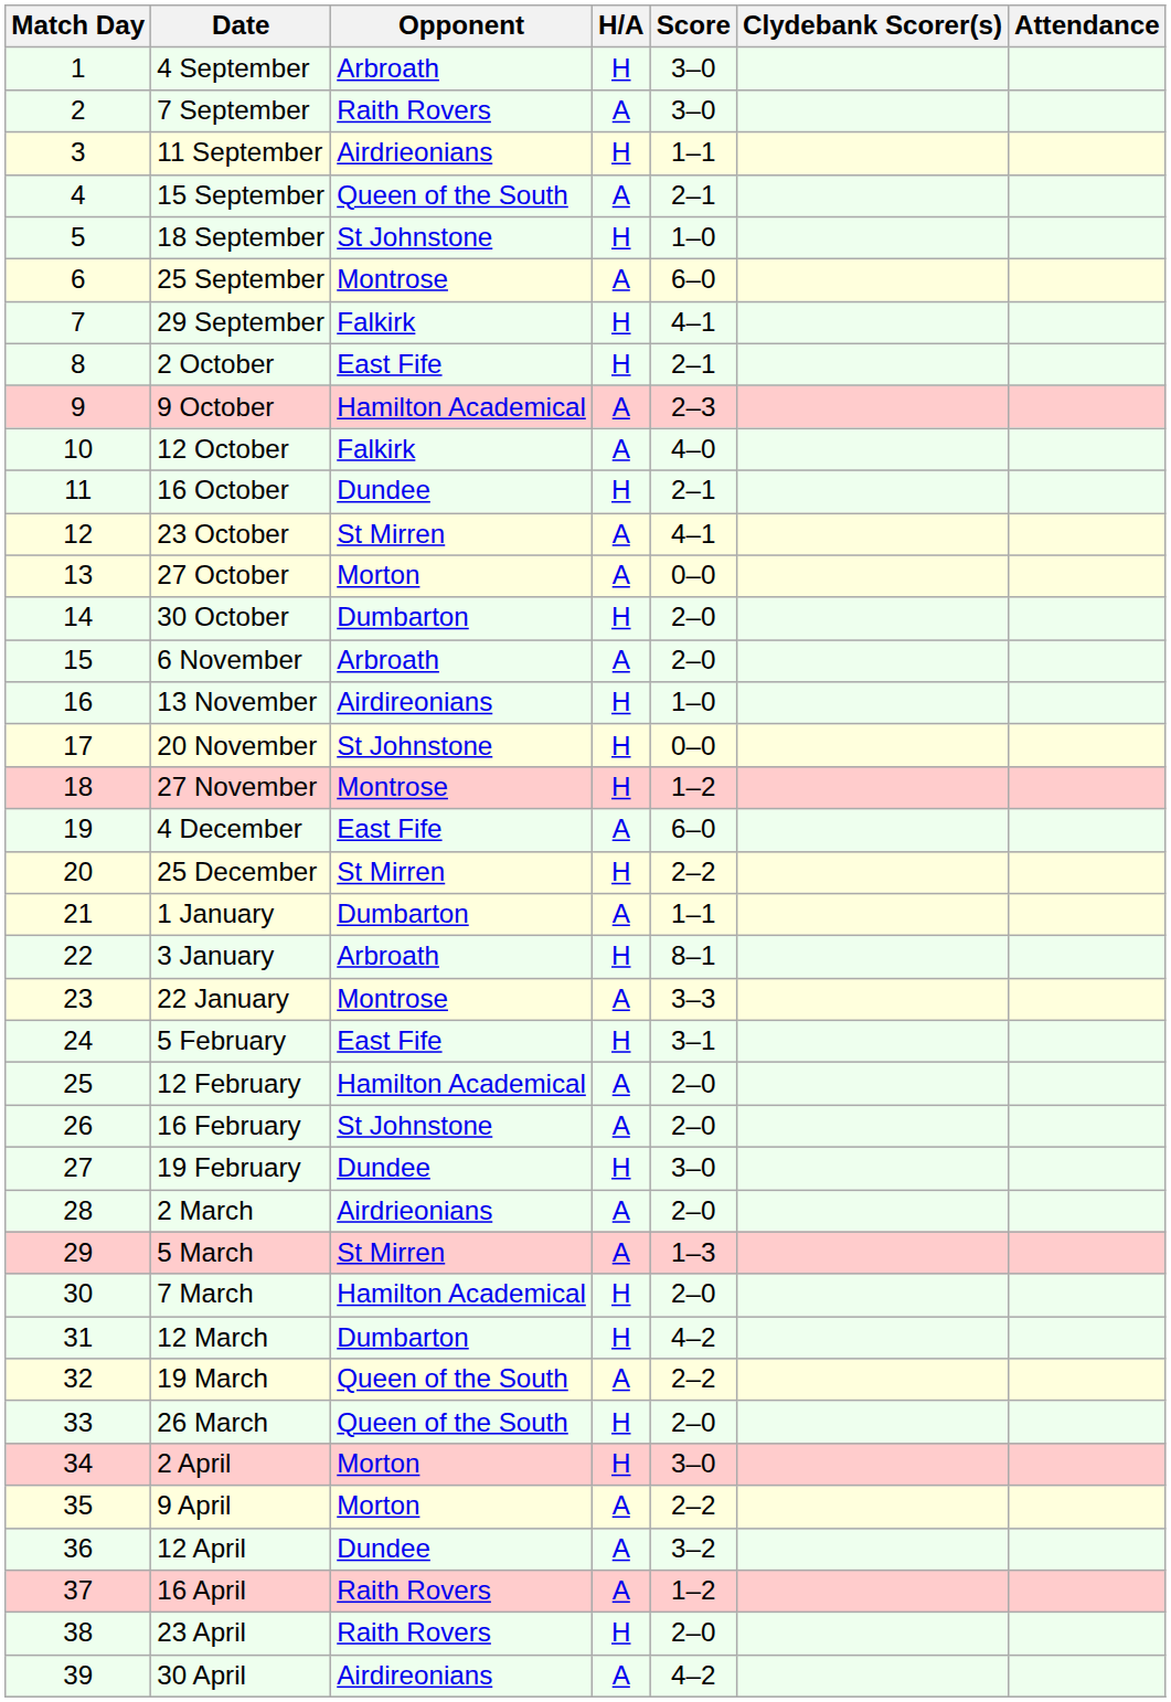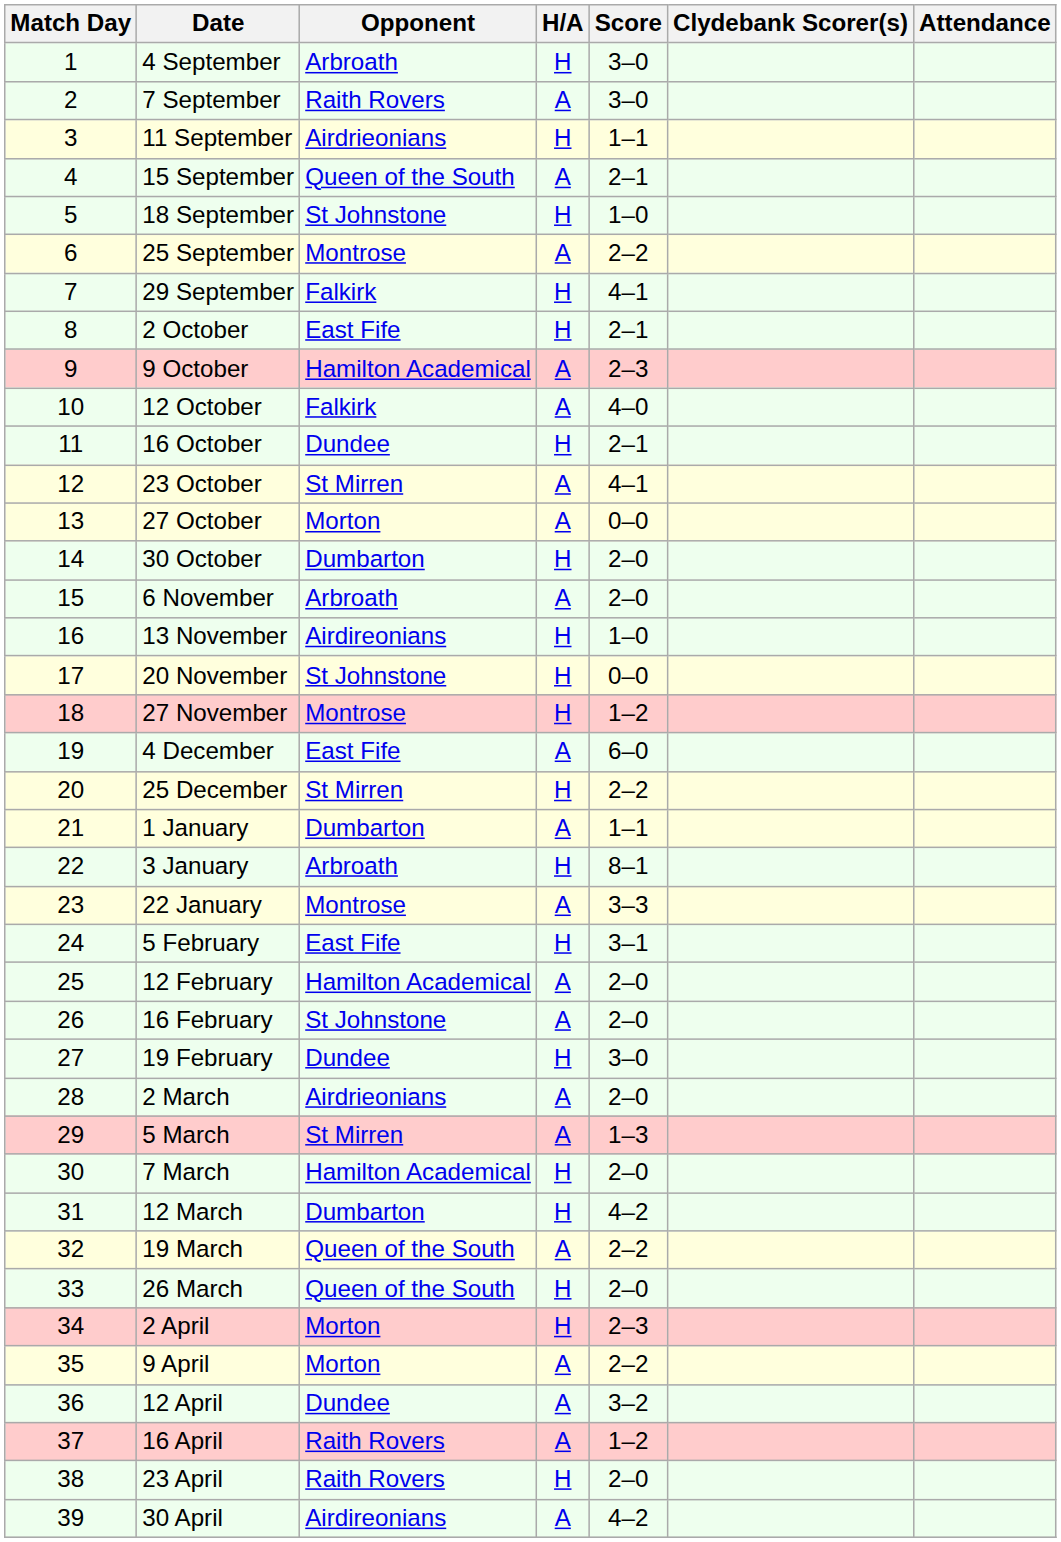 <table class="wikitable" style="text-align:center">
 <tr>
 <th>Match Day</th>
 <th>Date</th>
 <th>Opponent</th>
 <th>H/A</th>
 <th>Score</th>
 <th>Clydebank Scorer(s)</th>
 <th>Attendance</th>
 </tr>
 <tr bgcolor=#EEFFEE>
 <td>1</td>
 <td align=left>4 September</td>
 <td align=left><a href='#'>Arbroath</a></td>
 <td><a href='#'>H</a></td>
 <td>3–0</td>
 <td align=left></td>
 <td></td>
 </tr>
 <tr bgcolor=#EEFFEE>
 <td>2</td>
 <td align=left>7 September</td>
 <td align=left><a href='#'>Raith Rovers</a></td>
 <td><a href='#'>A</a></td>
 <td>3–0</td>
 <td align=left></td>
 <td></td>
 </tr>
 <tr bgcolor=#FFFFDD>
 <td>3</td>
 <td align=left>11 September</td>
 <td align=left><a href='#'>Airdrieonians</a></td>
 <td><a href='#'>H</a></td>
 <td>1–1</td>
 <td align=left></td>
 <td></td>
 </tr>
 <tr bgcolor=#EEFFEE>
 <td>4</td>
 <td align=left>15 September</td>
 <td align=left><a href='#'>Queen of the South</a></td>
 <td><a href='#'>A</a></td>
 <td>2–1</td>
 <td align=left></td>
 <td></td>
 </tr>
 <tr bgcolor=#EEFFEE>
 <td>5</td>
 <td align=left>18 September</td>
 <td align=left><a href='#'>St Johnstone</a></td>
 <td><a href='#'>H</a></td>
 <td>1–0</td>
 <td align=left></td>
 <td></td>
 </tr>
 <tr bgcolor=#FFFFDD>
 <td>6</td>
 <td align=left>25 September</td>
 <td align=left><a href='#'>Montrose</a></td>
 <td><a href='#'>A</a></td>
-<td>6–0</td>
+<td>2–2</td>
 <td align=left></td>
 <td></td>
 </tr>
 <tr bgcolor=#EEFFEE>
 <td>7</td>
 <td align=left>29 September</td>
 <td align=left><a href='#'>Falkirk</a></td>
 <td><a href='#'>H</a></td>
 <td>4–1</td>
 <td align=left></td>
 <td></td>
 </tr>
 <tr bgcolor=#EEFFEE>
 <td>8</td>
 <td align=left>2 October</td>
 <td align=left><a href='#'>East Fife</a></td>
 <td><a href='#'>H</a></td>
 <td>2–1</td>
 <td align=left></td>
 <td></td>
 </tr>
 <tr bgcolor=#FFCCCC>
 <td>9</td>
 <td align=left>9 October</td>
 <td align=left><a href='#'>Hamilton Academical</a></td>
 <td><a href='#'>A</a></td>
 <td>2–3</td>
 <td align=left></td>
 <td></td>
 </tr>
 <tr bgcolor=#EEFFEE>
 <td>10</td>
 <td align=left>12 October</td>
 <td align=left><a href='#'>Falkirk</a></td>
 <td><a href='#'>A</a></td>
 <td>4–0</td>
 <td align=left></td>
 <td></td>
 </tr>
 <tr bgcolor=#EEFFEE>
 <td>11</td>
 <td align=left>16 October</td>
 <td align=left><a href='#'>Dundee</a></td>
 <td><a href='#'>H</a></td>
 <td>2–1</td>
 <td align=left></td>
 <td></td>
 </tr>
 <tr bgcolor=#FFFFDD>
 <td>12</td>
 <td align=left>23 October</td>
 <td align=left><a href='#'>St Mirren</a></td>
 <td><a href='#'>A</a></td>
 <td>4–1</td>
 <td align=left></td>
 <td></td>
 </tr>
 <tr bgcolor=#FFFFDD>
 <td>13</td>
 <td align=left>27 October</td>
 <td align=left><a href='#'>Morton</a></td>
 <td><a href='#'>A</a></td>
 <td>0–0</td>
 <td align=left></td>
 <td></td>
 </tr>
 <tr bgcolor=#EEFFEE>
 <td>14</td>
 <td align=left>30 October</td>
 <td align=left><a href='#'>Dumbarton</a></td>
 <td><a href='#'>H</a></td>
 <td>2–0</td>
 <td align=left></td>
 <td></td>
 </tr>
 <tr bgcolor=#EEFFEE>
 <td>15</td>
 <td align=left>6 November</td>
 <td align=left><a href='#'>Arbroath</a></td>
 <td><a href='#'>A</a></td>
 <td>2–0</td>
 <td align=left></td>
 <td></td>
 </tr>
 <tr bgcolor=#EEFFEE>
 <td>16</td>
 <td align=left>13 November</td>
 <td align=left><a href='#'>Airdireonians</a></td>
 <td><a href='#'>H</a></td>
 <td>1–0</td>
 <td align=left></td>
 <td></td>
 </tr>
 <tr bgcolor=#FFFFDD>
 <td>17</td>
 <td align=left>20 November</td>
 <td align=left><a href='#'>St Johnstone</a></td>
 <td><a href='#'>H</a></td>
 <td>0–0</td>
 <td align=left></td>
 <td></td>
 </tr>
 <tr bgcolor=#FFCCCC>
 <td>18</td>
 <td align=left>27 November</td>
 <td align=left><a href='#'>Montrose</a></td>
 <td><a href='#'>H</a></td>
 <td>1–2</td>
 <td align=left></td>
 <td></td>
 </tr>
 <tr bgcolor=#EEFFEE>
 <td>19</td>
 <td align=left>4 December</td>
 <td align=left><a href='#'>East Fife</a></td>
 <td><a href='#'>A</a></td>
 <td>6–0</td>
 <td align=left></td>
 <td></td>
 </tr>
 <tr bgcolor=#FFFFDD>
 <td>20</td>
 <td align=left>25 December</td>
 <td align=left><a href='#'>St Mirren</a></td>
 <td><a href='#'>H</a></td>
 <td>2–2</td>
 <td align=left></td>
 <td></td>
 </tr>
 <tr bgcolor=#FFFFDD>
 <td>21</td>
 <td align=left>1 January</td>
 <td align=left><a href='#'>Dumbarton</a></td>
 <td><a href='#'>A</a></td>
 <td>1–1</td>
 <td align=left></td>
 <td></td>
 </tr>
 <tr bgcolor=#EEFFEE>
 <td>22</td>
 <td align=left>3 January</td>
 <td align=left><a href='#'>Arbroath</a></td>
 <td><a href='#'>H</a></td>
 <td>8–1</td>
 <td align=left></td>
 <td></td>
 </tr>
 <tr bgcolor=#FFFFDD>
 <td>23</td>
 <td align=left>22 January</td>
 <td align=left><a href='#'>Montrose</a></td>
 <td><a href='#'>A</a></td>
 <td>3–3</td>
 <td align=left></td>
 <td></td>
 </tr>
 <tr bgcolor=#EEFFEE>
 <td>24</td>
 <td align=left>5 February</td>
 <td align=left><a href='#'>East Fife</a></td>
 <td><a href='#'>H</a></td>
 <td>3–1</td>
 <td align=left></td>
 <td></td>
 </tr>
 <tr bgcolor=#EEFFEE>
 <td>25</td>
 <td align=left>12 February</td>
 <td align=left><a href='#'>Hamilton Academical</a></td>
 <td><a href='#'>A</a></td>
 <td>2–0</td>
 <td align=left></td>
 <td></td>
 </tr>
 <tr bgcolor=#EEFFEE>
 <td>26</td>
 <td align=left>16 February</td>
 <td align=left><a href='#'>St Johnstone</a></td>
 <td><a href='#'>A</a></td>
 <td>2–0</td>
 <td align=left></td>
 <td></td>
 </tr>
 <tr bgcolor=#EEFFEE>
 <td>27</td>
 <td align=left>19 February</td>
 <td align=left><a href='#'>Dundee</a></td>
 <td><a href='#'>H</a></td>
 <td>3–0</td>
 <td align=left></td>
 <td></td>
 </tr>
 <tr bgcolor=#EEFFEE>
 <td>28</td>
 <td align=left>2 March</td>
 <td align=left><a href='#'>Airdrieonians</a></td>
 <td><a href='#'>A</a></td>
 <td>2–0</td>
 <td align=left></td>
 <td></td>
 </tr>
 <tr bgcolor=#FFCCCC>
 <td>29</td>
 <td align=left>5 March</td>
 <td align=left><a href='#'>St Mirren</a></td>
 <td><a href='#'>A</a></td>
 <td>1–3</td>
 <td align=left></td>
 <td></td>
 </tr>
 <tr bgcolor=#EEFFEE>
 <td>30</td>
 <td align=left>7 March</td>
 <td align=left><a href='#'>Hamilton Academical</a></td>
 <td><a href='#'>H</a></td>
 <td>2–0</td>
 <td align=left></td>
 <td></td>
 </tr>
 <tr bgcolor=#EEFFEE>
 <td>31</td>
 <td align=left>12 March</td>
 <td align=left><a href='#'>Dumbarton</a></td>
 <td><a href='#'>H</a></td>
 <td>4–2</td>
 <td align=left></td>
 <td></td>
 </tr>
 <tr bgcolor=#FFFFDD>
 <td>32</td>
 <td align=left>19 March</td>
 <td align=left><a href='#'>Queen of the South</a></td>
 <td><a href='#'>A</a></td>
 <td>2–2</td>
 <td align=left></td>
 <td></td>
 </tr>
 <tr bgcolor=#EEFFEE>
 <td>33</td>
 <td align=left>26 March</td>
 <td align=left><a href='#'>Queen of the South</a></td>
 <td><a href='#'>H</a></td>
 <td>2–0</td>
 <td align=left></td>
 <td></td>
 </tr>
 <tr bgcolor=#FFCCCC>
 <td>34</td>
 <td align=left>2 April</td>
 <td align=left><a href='#'>Morton</a></td>
 <td><a href='#'>H</a></td>
-<td>3–0</td>
+<td>2–3</td>
 <td align=left></td>
 <td></td>
 </tr>
 <tr bgcolor=#FFFFDD>
 <td>35</td>
 <td align=left>9 April</td>
 <td align=left><a href='#'>Morton</a></td>
 <td><a href='#'>A</a></td>
 <td>2–2</td>
 <td align=left></td>
 <td></td>
 </tr>
 <tr bgcolor=#EEFFEE>
 <td>36</td>
 <td align=left>12 April</td>
 <td align=left><a href='#'>Dundee</a></td>
 <td><a href='#'>A</a></td>
 <td>3–2</td>
 <td align=left></td>
 <td></td>
 </tr>
 <tr bgcolor=#FFCCCC>
 <td>37</td>
 <td align=left>16 April</td>
 <td align=left><a href='#'>Raith Rovers</a></td>
 <td><a href='#'>A</a></td>
 <td>1–2</td>
 <td align=left></td>
 <td></td>
 </tr>
 <tr bgcolor=#EEFFEE>
 <td>38</td>
 <td align=left>23 April</td>
 <td align=left><a href='#'>Raith Rovers</a></td>
 <td><a href='#'>H</a></td>
 <td>2–0</td>
 <td align=left></td>
 <td></td>
 </tr>
 <tr bgcolor=#EEFFEE>
 <td>39</td>
 <td align=left>30 April</td>
 <td align=left><a href='#'>Airdireonians</a></td>
 <td><a href='#'>A</a></td>
 <td>4–2</td>
 <td align=left></td>
 <td></td>
 </tr>
 <tr>
 </tr>
 </table>
